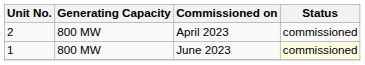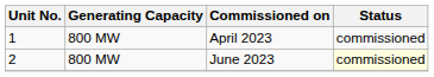 <table class="wikitable">
 <tr>
 <th>Unit No.</th>
 <th>Generating Capacity</th>
 <th>Commissioned on</th>
 <th>Status</th>
 </tr>
 <tr>
-<td>2</td>
+<td>1</td>
 <td>800 MW</td>
 <td>April 2023</td>
 <td>commissioned</td>
 </tr>
 <tr>
-<td>1</td>
+<td>2</td>
 <td>800 MW</td>
 <td>June 2023</td>
 <td style="background: lightyellow;">commissioned</td>
 </tr>
 <tr>
 </tr>
 </table>
